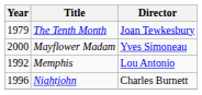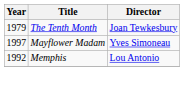 <table class="wikitable">
 <tr>
 <th>Year</th>
 <th>Title</th>
 <th>Director</th>
 </tr>
 <tr>
 <td>1979</td>
 <td><em><a href='#'>The Tenth Month</a></em></td>
 <td><a href='#'>Joan Tewkesbury</a></td>
 </tr>
 <tr>
-<td>2000</td>
+<td>1997</td>
 <td><em>Mayflower Madam</em></td>
 <td><a href='#'>Yves Simoneau</a></td>
 </tr>
 <tr>
 <td>1992</td>
 <td><em>Memphis</em></td>
 <td><a href='#'>Lou Antonio</a></td>
 </tr>
 <tr>
-<td>1996</td>
-<td><em><a href='#'>Nightjohn</a></em></td>
-<td>Charles Burnett</td>
-</tr>
-<tr>
 </tr>
 </table>
